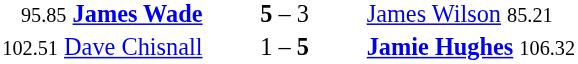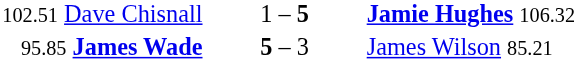 <table style="text-align:center">
 <tr>
 <th width=223></th>
 <th width=100></th>
 <th width=223></th>
 </tr>
 <tr>
+<td align=right><small><span>102.51</span></small> <a href='#'>Dave Chisnall</a> </td>
+<td>1 – <strong>5</strong></td>
+<td align=left> <strong><a href='#'>Jamie Hughes</a></strong> <small><span>106.32</span></small></td>
+</tr>
+<tr>
 <td align=right><small><span>95.85</span></small> <strong><a href='#'>James Wade</a></strong> </td>
 <td><strong>5</strong> – 3</td>
 <td align=left> <a href='#'>James Wilson</a> <small><span>85.21</span></small></td>
 </tr>
-<tr>
-<td align=right><small><span>102.51</span></small> <a href='#'>Dave Chisnall</a> </td>
-<td>1 – <strong>5</strong></td>
-<td align=left> <strong><a href='#'>Jamie Hughes</a></strong> <small><span>106.32</span></small></td>
-</tr>
 </table>
